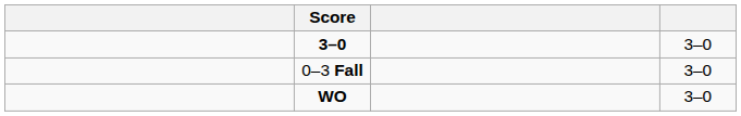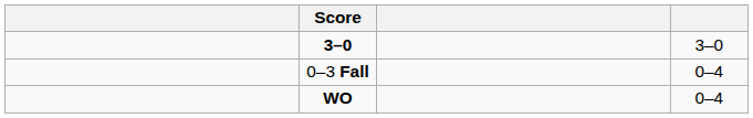 <table class="wikitable" style="text-align: center; ">
 <tr>
 <th align="right" width="270"></th>
 <th width="65">Score</th>
 <th align="left" width="270"></th>
 <th width="65"></th>
 </tr>
 <tr>
 <td align="left"><strong></strong></td>
 <td><strong>3–0</strong></td>
 <td align="left"></td>
 <td>3–0 <strong></strong></td>
 </tr>
 <tr>
 <td align="left"></td>
 <td>0–3 <strong>Fall</strong></td>
 <td align="left"><strong></strong></td>
-<td>3–0 <strong></strong></td>
+<td>0–4 <strong></strong></td>
 </tr>
 <tr>
 <td align="left"></td>
 <td><strong>WO</strong></td>
 <td align="left"><strong></strong></td>
-<td>3–0 <strong></strong></td>
+<td>0–4 <strong></strong></td>
 </tr>
 </table>
